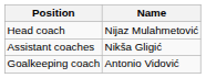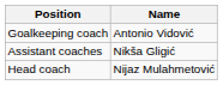 <table class="wikitable">
 <tr>
 <th>Position</th>
 <th>Name</th>
 </tr>
 <tr>
-<td>Head coach</td>
-<td> Nijaz Mulahmetović</td>
+<td>Goalkeeping coach</td>
+<td> Antonio Vidović</td>
 </tr>
 <tr>
 <td>Assistant coaches</td>
 <td> Nikša Gligić</td>
 </tr>
 <tr>
-<td>Goalkeeping coach</td>
-<td> Antonio Vidović</td>
+<td>Head coach</td>
+<td> Nijaz Mulahmetović</td>
 </tr>
 </table>
